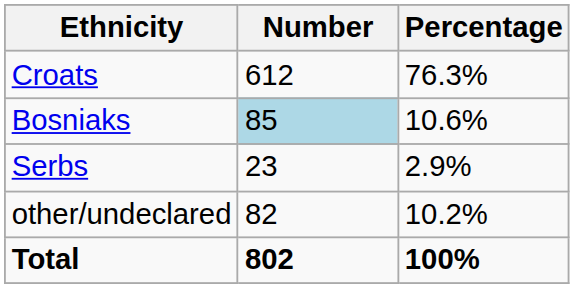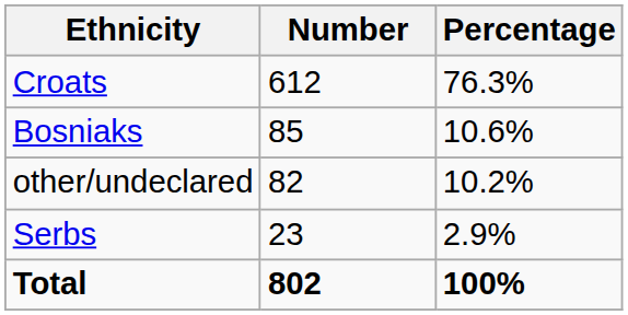 <table class="wikitable">
 <tr>
 <th width="100px">Ethnicity</th>
 <th width="80px">Number</th>
 <th width="80px">Percentage</th>
 </tr>
 <tr>
 <td><a href='#'>Croats</a></td>
 <td>612</td>
 <td>76.3%</td>
 </tr>
 <tr>
 <td><a href='#'>Bosniaks</a></td>
-<td style="background: lightblue;">85</td>
+<td>85</td>
 <td>10.6%</td>
+</tr>
+<tr>
+<td>other/undeclared</td>
+<td>82</td>
+<td>10.2%</td>
 </tr>
 <tr>
 <td><a href='#'>Serbs</a></td>
 <td>23</td>
 <td>2.9%</td>
 </tr>
 <tr>
-<td>other/undeclared</td>
-<td>82</td>
-<td>10.2%</td>
-</tr>
-<tr>
 <td><strong>Total</strong></td>
 <td><strong>802</strong></td>
 <td><strong>100%</strong></td>
 </tr>
 </table>
